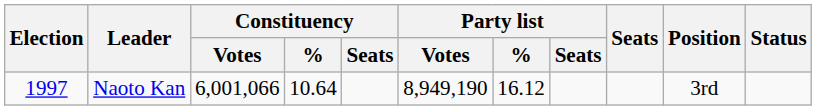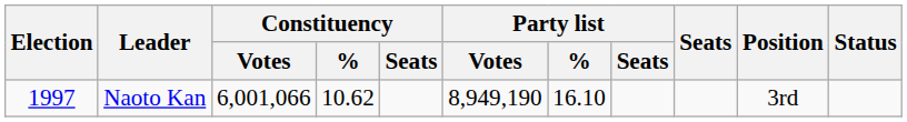 <table class="wikitable" style="text-align:center">
 <tr>
 <th rowspan="2">Election</th>
 <th rowspan="2">Leader</th>
 <th colspan="3">Constituency</th>
 <th colspan="3">Party list</th>
 <th rowspan="2">Seats</th>
 <th rowspan="2">Position</th>
 <th rowspan="2">Status</th>
 </tr>
 <tr>
 <th>Votes</th>
 <th>%</th>
 <th>Seats</th>
 <th>Votes</th>
 <th>%</th>
 <th>Seats</th>
 </tr>
 <tr>
 <td><a href='#'>1997</a></td>
 <td><a href='#'>Naoto Kan</a></td>
 <td>6,001,066</td>
-<td>10.64</td>
+<td>10.62</td>
 <td></td>
 <td>8,949,190</td>
-<td>16.12</td>
+<td>16.10</td>
 <td></td>
 <td></td>
 <td>3rd</td>
 <td></td>
 </tr>
 </table>
